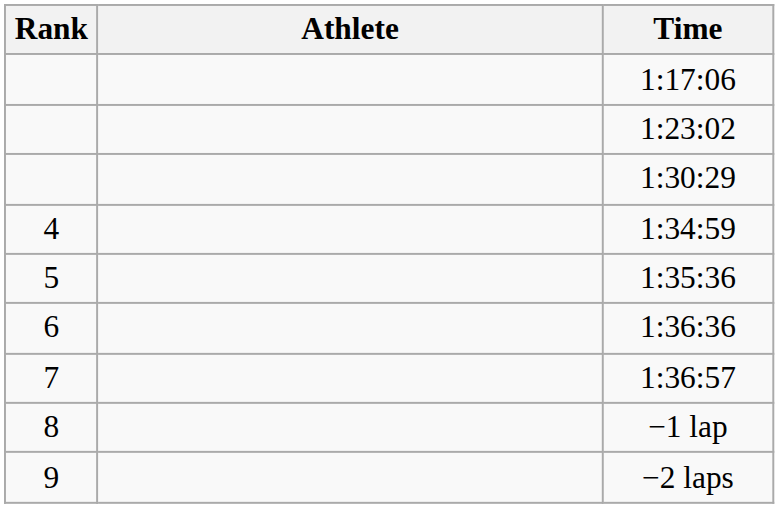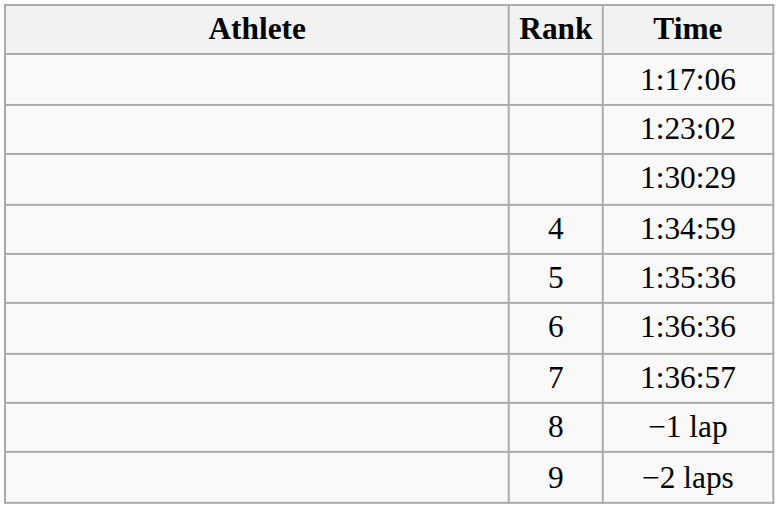 <table class=wikitable sortable| style="text-align:center">
 <tr>
+<th width=250>Athlete</th>
 <th width=40>Rank</th>
-<th width=250>Athlete</th>
 <th width=80>Time</th>
 </tr>
 <tr>
+<td align=left></td>
 <td></td>
-<td align=left></td>
 <td>1:17:06</td>
 </tr>
 <tr>
+<td align=left></td>
 <td></td>
-<td align=left></td>
 <td>1:23:02</td>
 </tr>
 <tr>
+<td align=left></td>
 <td></td>
-<td align=left></td>
 <td>1:30:29</td>
 </tr>
 <tr>
+<td align=left></td>
 <td>4</td>
-<td align=left></td>
 <td>1:34:59</td>
 </tr>
 <tr>
+<td align=left></td>
 <td>5</td>
-<td align=left></td>
 <td>1:35:36</td>
 </tr>
 <tr>
+<td align=left></td>
 <td>6</td>
-<td align=left></td>
 <td>1:36:36</td>
 </tr>
 <tr>
+<td align=left></td>
 <td>7</td>
-<td align=left></td>
 <td>1:36:57</td>
 </tr>
 <tr>
+<td align=left></td>
 <td>8</td>
-<td align=left></td>
 <td>−1 lap</td>
 </tr>
 <tr>
+<td align=left></td>
 <td>9</td>
-<td align=left></td>
 <td>−2 laps</td>
 </tr>
 </table>
